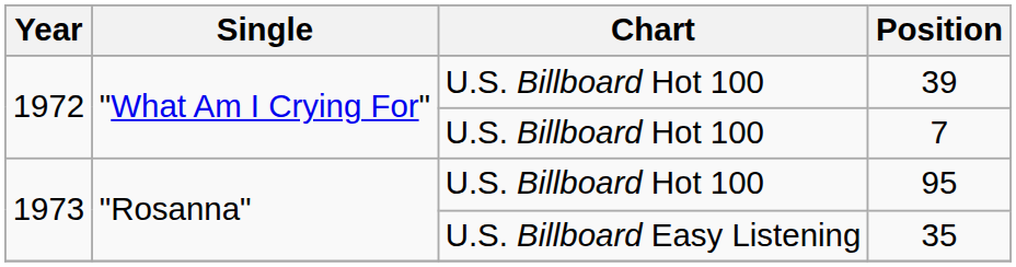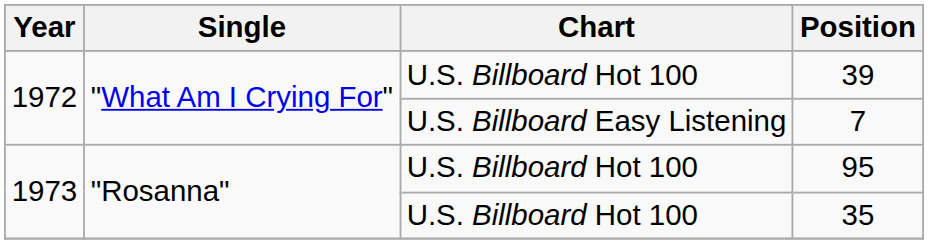 <table class="wikitable">
 <tr>
 <th>Year</th>
 <th>Single</th>
 <th>Chart</th>
 <th>Position</th>
 </tr>
 <tr>
 <td rowspan="2">1972</td>
 <td rowspan="2">"<a href='#'>What Am I Crying For</a>"</td>
 <td>U.S. <em>Billboard</em> Hot 100</td>
 <td align="center">39</td>
 </tr>
 <tr>
-<td>U.S. <em>Billboard</em> Hot 100</td>
+<td>U.S. <em>Billboard</em> Easy Listening</td>
 <td align="center">7</td>
 </tr>
 <tr>
 <td rowspan="2">1973</td>
 <td rowspan="2">"Rosanna"</td>
 <td>U.S. <em>Billboard</em> Hot 100</td>
 <td align="center">95</td>
 </tr>
 <tr>
-<td>U.S. <em>Billboard</em> Easy Listening</td>
+<td>U.S. <em>Billboard</em> Hot 100</td>
 <td align="center">35</td>
 </tr>
 <tr>
 </tr>
 </table>
